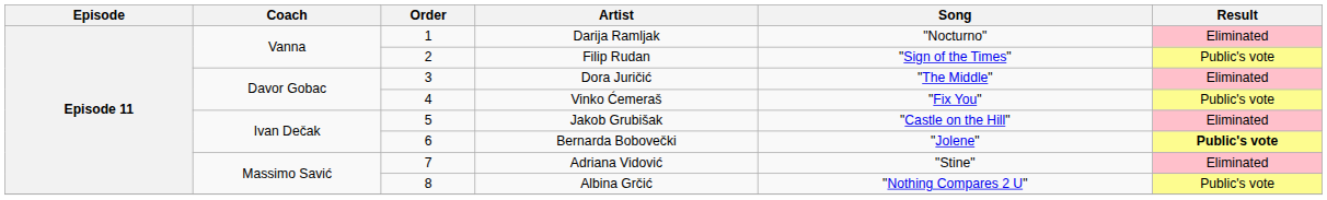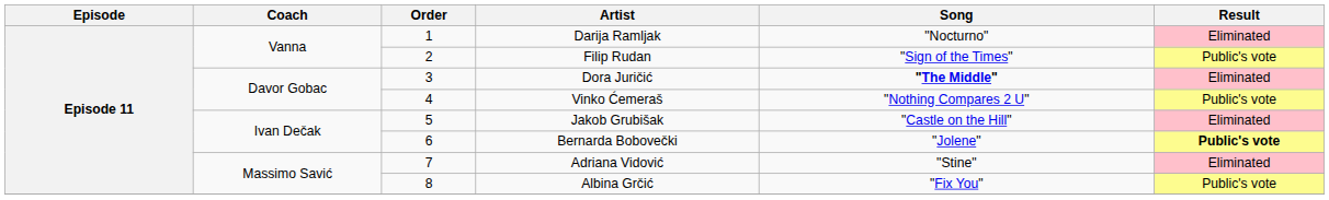 <table class="wikitable" style="text-align:center; width:100%;">
 <tr>
 <th style="width:10%;">Episode</th>
 <th style="width:10%;">Coach</th>
 <th style="width:05%;">Order</th>
 <th style="width:15%;">Artist</th>
 <th style="width:21%;">Song</th>
 <th style="width:9%;">Result</th>
 </tr>
 <tr>
 <th rowspan="8" scope="row">Episode 11<br><small></small></th>
 <td rowspan="2">Vanna</td>
 <td>1</td>
 <td>Darija Ramljak</td>
 <td>"Nocturno"</td>
 <td style="background:pink;">Eliminated</td>
 </tr>
 <tr>
 <td>2</td>
 <td>Filip Rudan</td>
 <td>"<a href='#'>Sign of the Times</a>"</td>
 <td style="background:#fdfc8f;">Public's vote</td>
 </tr>
 <tr>
 <td rowspan="2">Davor Gobac</td>
 <td>3</td>
 <td>Dora Juričić</td>
-<td>"<a href='#'>The Middle</a>"</td>
+<td><strong>"<a href='#'>The Middle</a>"</strong></td>
 <td style="background:pink;">Eliminated</td>
 </tr>
 <tr>
 <td>4</td>
 <td>Vinko Ćemeraš</td>
-<td>"<a href='#'>Fix You</a>"</td>
+<td>"<a href='#'>Nothing Compares 2 U</a>"</td>
 <td style="background:#fdfc8f;">Public's vote</td>
 </tr>
 <tr>
 <td rowspan="2">Ivan Dečak</td>
 <td>5</td>
 <td>Jakob Grubišak</td>
 <td>"<a href='#'>Castle on the Hill</a>"</td>
 <td style="background:pink;">Eliminated</td>
 </tr>
 <tr>
 <td>6</td>
 <td>Bernarda Bobovečki</td>
 <td>"<a href='#'>Jolene</a>"</td>
 <td style="background:#fdfc8f;"><strong>Public's vote</strong></td>
 </tr>
 <tr>
 <td rowspan="2">Massimo Savić</td>
 <td>7</td>
 <td>Adriana Vidović</td>
 <td>"Stine"</td>
 <td style="background:pink;">Eliminated</td>
 </tr>
 <tr>
 <td>8</td>
 <td>Albina Grčić</td>
-<td>"<a href='#'>Nothing Compares 2 U</a>"</td>
+<td>"<a href='#'>Fix You</a>"</td>
 <td style="background:#fdfc8f;">Public's vote</td>
 </tr>
 <tr>
 </tr>
 </table>
